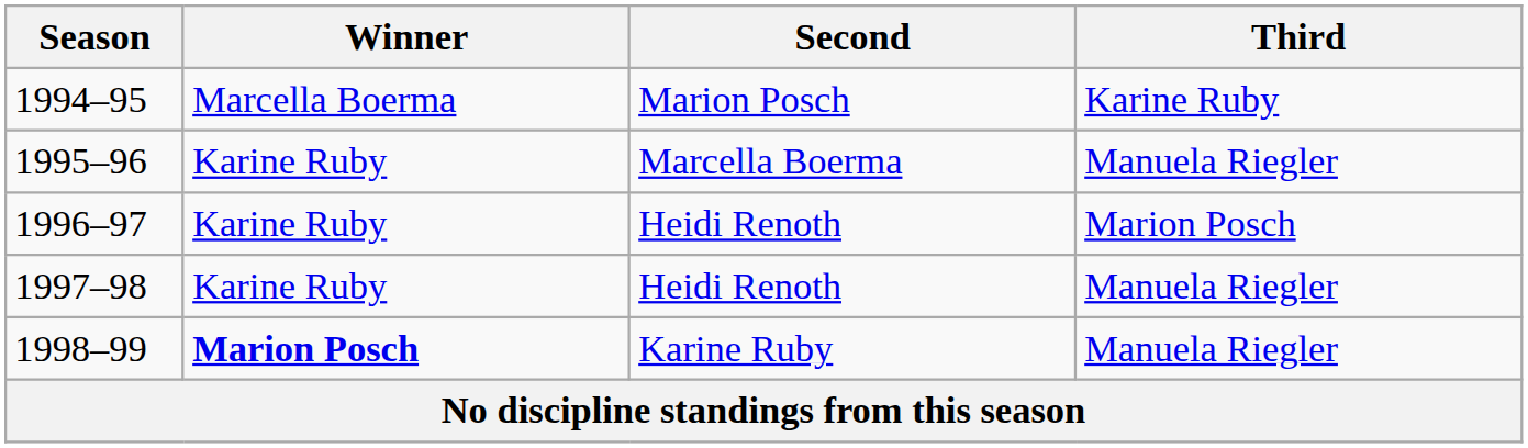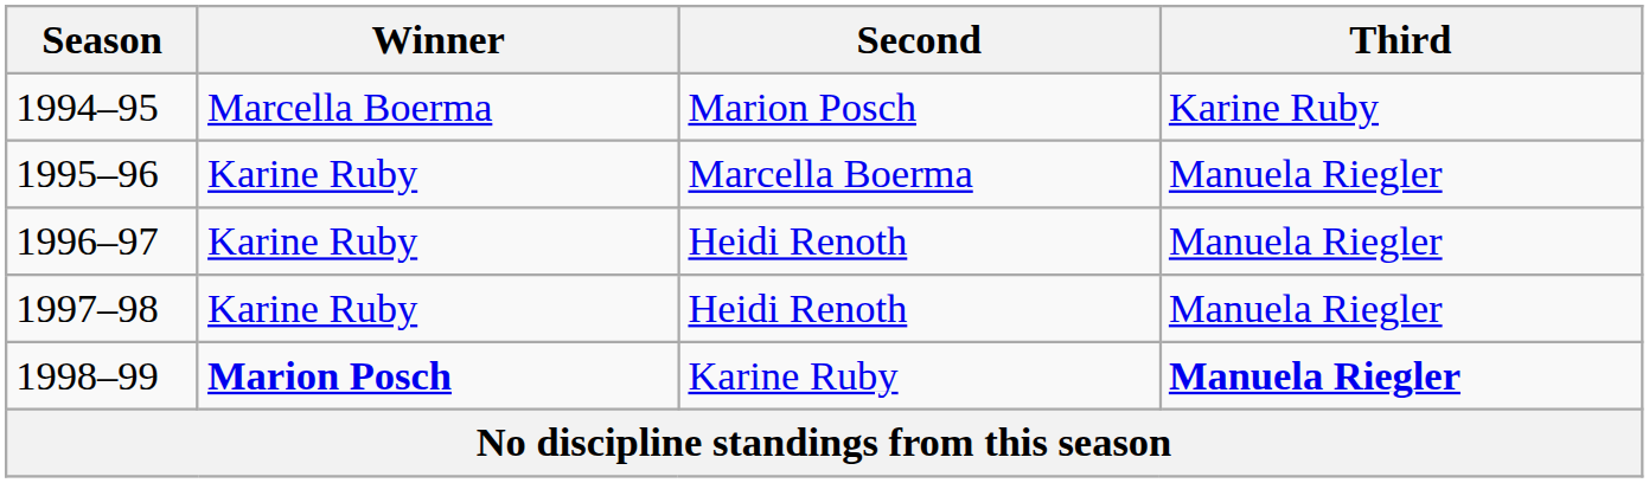 <table class="wikitable" style="font-size:95%;">
 <tr>
 <th width="69">Season</th>
 <th width="200">Winner</th>
 <th width="200">Second</th>
 <th width="200">Third</th>
 </tr>
 <tr>
 <td>1994–95</td>
 <td> <a href='#'>Marcella Boerma</a></td>
 <td> <a href='#'>Marion Posch</a></td>
 <td> <a href='#'>Karine Ruby</a></td>
 </tr>
 <tr>
 <td>1995–96</td>
 <td> <a href='#'>Karine Ruby</a></td>
 <td> <a href='#'>Marcella Boerma</a></td>
 <td> <a href='#'>Manuela Riegler</a></td>
 </tr>
 <tr>
 <td>1996–97</td>
 <td> <a href='#'>Karine Ruby</a></td>
 <td> <a href='#'>Heidi Renoth</a></td>
-<td> <a href='#'>Marion Posch</a></td>
+<td> <a href='#'>Manuela Riegler</a></td>
 </tr>
 <tr>
 <td>1997–98</td>
 <td> <a href='#'>Karine Ruby</a></td>
 <td> <a href='#'>Heidi Renoth</a></td>
 <td> <a href='#'>Manuela Riegler</a></td>
 </tr>
 <tr>
 <td>1998–99</td>
 <td><strong> <a href='#'>Marion Posch</a></strong></td>
 <td> <a href='#'>Karine Ruby</a></td>
-<td> <a href='#'>Manuela Riegler</a></td>
+<td><strong> <a href='#'>Manuela Riegler</a></strong></td>
 </tr>
 <tr>
 <th colspan=4>No discipline standings from this season</th>
 </tr>
 </table>
